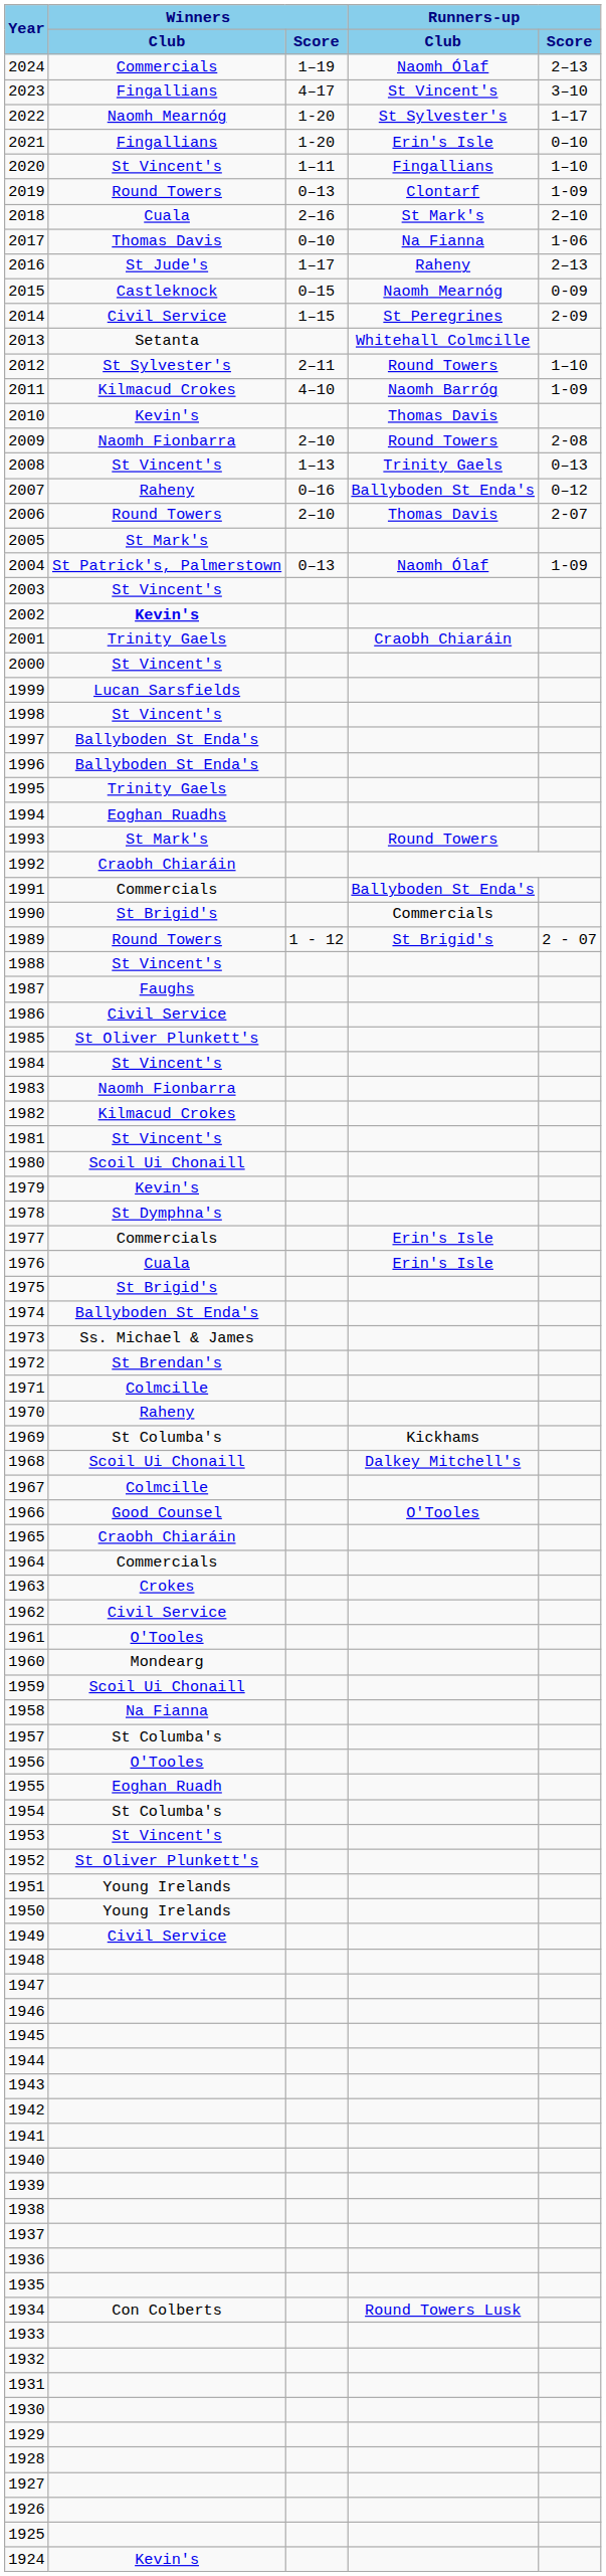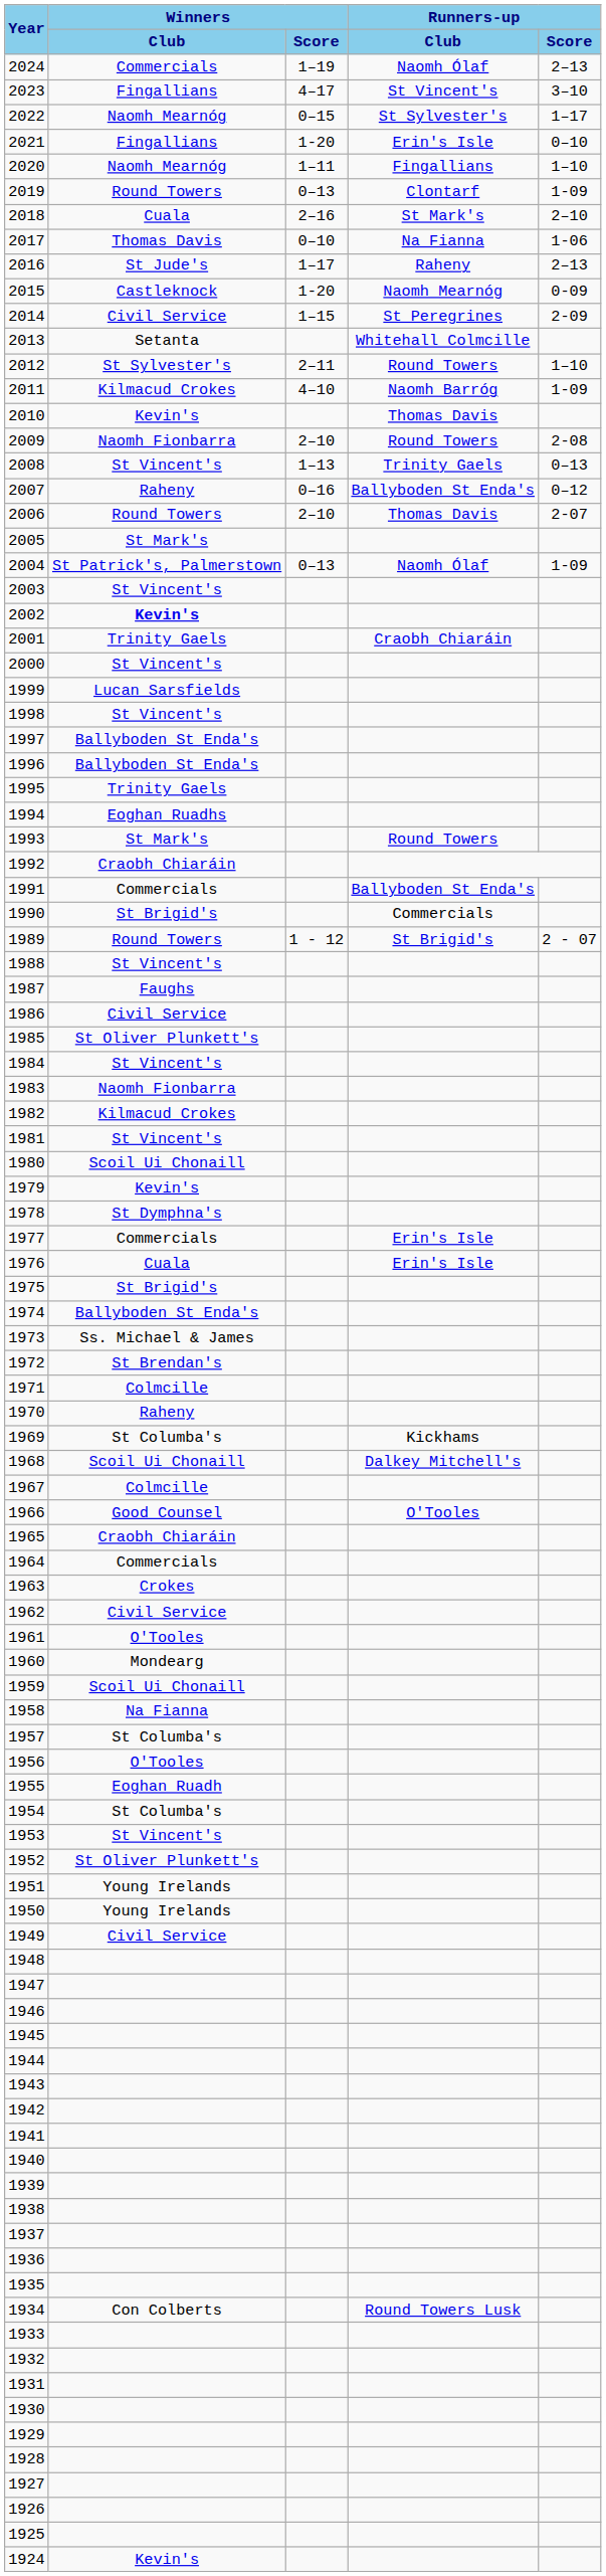 <table class="wikitable" style="text-align:center;">
 <tr>
 <th rowspan="2" style="background:skyblue;color:navy">Year</th>
 <th colspan="2" style="background:skyblue;color:navy">Winners</th>
 <th colspan="2" style="background:skyblue;color:navy">Runners-up</th>
 </tr>
 <tr>
 <th style="background:skyblue;color:navy">Club</th>
 <th style="background:skyblue;color:navy">Score</th>
 <th style="background:skyblue;color:navy">Club</th>
 <th style="background:skyblue;color:navy">Score</th>
 </tr>
 <tr>
 <td>2024</td>
 <td><a href='#'>Commercials</a></td>
 <td>1–19</td>
 <td><a href='#'>Naomh Ólaf</a></td>
 <td>2–13</td>
 </tr>
 <tr>
 <td>2023</td>
 <td><a href='#'>Fingallians</a></td>
 <td>4–17</td>
 <td><a href='#'>St Vincent's</a></td>
 <td>3–10</td>
 </tr>
 <tr>
 <td>2022</td>
 <td><a href='#'>Naomh Mearnóg</a></td>
-<td>1-20</td>
+<td>0–15</td>
 <td><a href='#'>St Sylvester's</a></td>
 <td>1–17</td>
 </tr>
 <tr>
 <td>2021</td>
 <td><a href='#'>Fingallians</a></td>
 <td>1-20</td>
 <td><a href='#'>Erin's Isle</a></td>
 <td>0–10</td>
 </tr>
 <tr>
 <td>2020</td>
-<td><a href='#'>St Vincent's</a></td>
+<td><a href='#'>Naomh Mearnóg</a></td>
 <td>1–11</td>
 <td><a href='#'>Fingallians</a></td>
 <td>1–10</td>
 </tr>
 <tr>
 <td>2019</td>
 <td><a href='#'>Round Towers</a></td>
 <td>0–13</td>
 <td><a href='#'>Clontarf</a></td>
 <td>1-09</td>
 </tr>
 <tr>
 <td>2018</td>
 <td><a href='#'>Cuala</a></td>
 <td>2–16</td>
 <td><a href='#'>St Mark's</a></td>
 <td>2–10</td>
 </tr>
 <tr>
 <td>2017</td>
 <td><a href='#'>Thomas Davis</a></td>
 <td>0–10</td>
 <td><a href='#'>Na Fianna</a></td>
 <td>1-06</td>
 </tr>
 <tr>
 <td>2016</td>
 <td><a href='#'>St Jude's</a></td>
 <td>1–17</td>
 <td><a href='#'>Raheny</a></td>
 <td>2–13</td>
 </tr>
 <tr>
 <td>2015</td>
 <td><a href='#'>Castleknock</a></td>
-<td>0–15</td>
+<td>1-20</td>
 <td><a href='#'>Naomh Mearnóg</a></td>
 <td>0-09</td>
 </tr>
 <tr>
 <td>2014</td>
 <td><a href='#'>Civil Service</a></td>
 <td>1–15</td>
 <td><a href='#'>St Peregrines</a></td>
 <td>2-09</td>
 </tr>
 <tr>
 <td>2013</td>
 <td>Setanta</td>
 <td></td>
 <td><a href='#'>Whitehall Colmcille</a></td>
 <td></td>
 </tr>
 <tr>
 <td>2012</td>
 <td><a href='#'>St Sylvester's</a></td>
 <td>2–11</td>
 <td><a href='#'>Round Towers</a></td>
 <td>1–10</td>
 </tr>
 <tr>
 <td>2011</td>
 <td><a href='#'>Kilmacud Crokes</a></td>
 <td>4–10</td>
 <td><a href='#'>Naomh Barróg</a></td>
 <td>1-09</td>
 </tr>
 <tr>
 <td>2010</td>
 <td><a href='#'>Kevin's</a></td>
 <td></td>
 <td><a href='#'>Thomas Davis</a></td>
 <td></td>
 </tr>
 <tr>
 <td>2009</td>
 <td><a href='#'>Naomh Fionbarra</a></td>
 <td>2–10</td>
 <td><a href='#'>Round Towers</a></td>
 <td>2-08</td>
 </tr>
 <tr>
 <td>2008</td>
 <td><a href='#'>St Vincent's</a></td>
 <td>1–13</td>
 <td><a href='#'>Trinity Gaels</a></td>
 <td>0–13</td>
 </tr>
 <tr>
 <td>2007</td>
 <td><a href='#'>Raheny</a></td>
 <td>0–16</td>
 <td><a href='#'>Ballyboden St Enda's</a></td>
 <td>0–12</td>
 </tr>
 <tr>
 <td>2006</td>
 <td><a href='#'>Round Towers</a></td>
 <td>2–10</td>
 <td><a href='#'>Thomas Davis</a></td>
 <td>2-07</td>
 </tr>
 <tr>
 <td>2005</td>
 <td><a href='#'>St Mark's</a></td>
 <td></td>
 <td></td>
 <td></td>
 </tr>
 <tr>
 <td>2004</td>
 <td><a href='#'>St Patrick's, Palmerstown</a></td>
 <td>0–13</td>
 <td><a href='#'>Naomh Ólaf</a></td>
 <td>1-09</td>
 </tr>
 <tr>
 <td>2003</td>
 <td><a href='#'>St Vincent's</a></td>
 <td></td>
 <td></td>
 <td></td>
 </tr>
 <tr>
 <td>2002</td>
 <td><strong><a href='#'>Kevin's</a></strong></td>
 <td></td>
 <td></td>
 <td></td>
 </tr>
 <tr>
 <td>2001</td>
 <td><a href='#'>Trinity Gaels</a></td>
 <td></td>
 <td><a href='#'>Craobh Chiaráin</a></td>
 <td></td>
 </tr>
 <tr>
 <td>2000</td>
 <td><a href='#'>St Vincent's</a></td>
 <td></td>
 <td></td>
 <td></td>
 </tr>
 <tr>
 <td>1999</td>
 <td><a href='#'>Lucan Sarsfields</a></td>
 <td></td>
 <td></td>
 <td></td>
 </tr>
 <tr>
 <td>1998</td>
 <td><a href='#'>St Vincent's</a></td>
 <td></td>
 <td></td>
 <td></td>
 </tr>
 <tr>
 <td>1997</td>
 <td><a href='#'>Ballyboden St Enda's</a></td>
 <td></td>
 <td></td>
 <td></td>
 </tr>
 <tr>
 <td>1996</td>
 <td><a href='#'>Ballyboden St Enda's</a></td>
 <td></td>
 <td></td>
 <td></td>
 </tr>
 <tr>
 <td>1995</td>
 <td><a href='#'>Trinity Gaels</a></td>
 <td></td>
 <td></td>
 <td></td>
 </tr>
 <tr>
 <td>1994</td>
 <td><a href='#'>Eoghan Ruadhs</a></td>
 <td></td>
 <td></td>
 <td></td>
 </tr>
 <tr>
 <td>1993</td>
 <td><a href='#'>St Mark's</a></td>
 <td></td>
 <td><a href='#'>Round Towers</a></td>
 <td></td>
 </tr>
 <tr>
 <td>1992</td>
 <td><a href='#'>Craobh Chiaráin</a></td>
 <td></td>
 </tr>
 <tr>
 <td>1991</td>
 <td>Commercials</td>
 <td></td>
 <td><a href='#'>Ballyboden St Enda's</a></td>
 <td></td>
 </tr>
 <tr>
 <td>1990</td>
 <td><a href='#'>St Brigid's</a></td>
 <td></td>
 <td>Commercials</td>
 <td></td>
 </tr>
 <tr>
 <td>1989</td>
 <td><a href='#'>Round Towers</a></td>
 <td>1 - 12</td>
 <td><a href='#'>St Brigid's</a></td>
 <td>2 - 07</td>
 </tr>
 <tr>
 <td>1988</td>
 <td><a href='#'>St Vincent's</a></td>
 <td></td>
 <td></td>
 <td></td>
 </tr>
 <tr>
 <td>1987</td>
 <td><a href='#'>Faughs</a></td>
 <td></td>
 <td></td>
 <td></td>
 </tr>
 <tr>
 <td>1986</td>
 <td><a href='#'>Civil Service</a></td>
 <td></td>
 <td></td>
 <td></td>
 </tr>
 <tr>
 <td>1985</td>
 <td><a href='#'>St Oliver Plunkett's</a></td>
 <td></td>
 <td></td>
 <td></td>
 </tr>
 <tr>
 <td>1984</td>
 <td><a href='#'>St Vincent's</a></td>
 <td></td>
 <td></td>
 <td></td>
 </tr>
 <tr>
 <td>1983</td>
 <td><a href='#'>Naomh Fionbarra</a></td>
 <td></td>
 <td></td>
 <td></td>
 </tr>
 <tr>
 <td>1982</td>
 <td><a href='#'>Kilmacud Crokes</a></td>
 <td></td>
 <td></td>
 <td></td>
 </tr>
 <tr>
 <td>1981</td>
 <td><a href='#'>St Vincent's</a></td>
 <td></td>
 <td></td>
 <td></td>
 </tr>
 <tr>
 <td>1980</td>
 <td><a href='#'>Scoil Ui Chonaill</a></td>
 <td></td>
 <td></td>
 <td></td>
 </tr>
 <tr>
 <td>1979</td>
 <td><a href='#'>Kevin's</a></td>
 <td></td>
 <td></td>
 <td></td>
 </tr>
 <tr>
 <td>1978</td>
 <td><a href='#'>St Dymphna's</a></td>
 <td></td>
 <td></td>
 <td></td>
 </tr>
 <tr>
 <td>1977</td>
 <td>Commercials</td>
 <td></td>
 <td><a href='#'>Erin's Isle</a></td>
 <td></td>
 </tr>
 <tr>
 <td>1976</td>
 <td><a href='#'>Cuala</a></td>
 <td></td>
 <td><a href='#'>Erin's Isle</a></td>
 <td></td>
 </tr>
 <tr>
 <td>1975</td>
 <td><a href='#'>St Brigid's</a></td>
 <td></td>
 <td></td>
 <td></td>
 </tr>
 <tr>
 <td>1974</td>
 <td><a href='#'>Ballyboden St Enda's</a></td>
 <td></td>
 <td></td>
 <td></td>
 </tr>
 <tr>
 <td>1973</td>
 <td>Ss. Michael & James</td>
 <td></td>
 <td></td>
 <td></td>
 </tr>
 <tr>
 <td>1972</td>
 <td><a href='#'>St Brendan's</a></td>
 <td></td>
 <td></td>
 <td></td>
 </tr>
 <tr>
 <td>1971</td>
 <td><a href='#'>Colmcille</a></td>
 <td></td>
 <td></td>
 <td></td>
 </tr>
 <tr>
 <td>1970</td>
 <td><a href='#'>Raheny</a></td>
 <td></td>
 <td></td>
 <td></td>
 </tr>
 <tr>
 <td>1969</td>
 <td>St Columba's</td>
 <td></td>
 <td>Kickhams</td>
 <td></td>
 </tr>
 <tr>
 <td>1968</td>
 <td><a href='#'>Scoil Ui Chonaill</a></td>
 <td></td>
 <td><a href='#'>Dalkey Mitchell's</a></td>
 <td></td>
 </tr>
 <tr>
 <td>1967</td>
 <td><a href='#'>Colmcille</a></td>
 <td></td>
 <td></td>
 <td></td>
 </tr>
 <tr>
 <td>1966</td>
 <td><a href='#'>Good Counsel</a></td>
 <td></td>
 <td><a href='#'>O'Tooles</a></td>
 <td></td>
 </tr>
 <tr>
 <td>1965</td>
 <td><a href='#'>Craobh Chiaráin</a></td>
 <td></td>
 <td></td>
 <td></td>
 </tr>
 <tr>
 <td>1964</td>
 <td>Commercials</td>
 <td></td>
 <td></td>
 <td></td>
 </tr>
 <tr>
 <td>1963</td>
 <td><a href='#'>Crokes</a></td>
 <td></td>
 <td></td>
 <td></td>
 </tr>
 <tr>
 <td>1962</td>
 <td><a href='#'>Civil Service</a></td>
 <td></td>
 <td></td>
 <td></td>
 </tr>
 <tr>
 <td>1961</td>
 <td><a href='#'>O'Tooles</a></td>
 <td></td>
 <td></td>
 <td></td>
 </tr>
 <tr>
 <td>1960</td>
 <td>Mondearg</td>
 <td></td>
 <td></td>
 <td></td>
 </tr>
 <tr>
 <td>1959</td>
 <td><a href='#'>Scoil Ui Chonaill</a></td>
 <td></td>
 <td></td>
 <td></td>
 </tr>
 <tr>
 <td>1958</td>
 <td><a href='#'>Na Fianna</a></td>
 <td></td>
 <td></td>
 <td></td>
 </tr>
 <tr>
 <td>1957</td>
 <td>St Columba's</td>
 <td></td>
 <td></td>
 <td></td>
 </tr>
 <tr>
 <td>1956</td>
 <td><a href='#'>O'Tooles</a></td>
 <td></td>
 <td></td>
 <td></td>
 </tr>
 <tr>
 <td>1955</td>
 <td><a href='#'>Eoghan Ruadh</a></td>
 <td></td>
 <td></td>
 <td></td>
 </tr>
 <tr>
 <td>1954</td>
 <td>St Columba's</td>
 <td></td>
 <td></td>
 <td></td>
 </tr>
 <tr>
 <td>1953</td>
 <td><a href='#'>St Vincent's</a></td>
 <td></td>
 <td></td>
 <td></td>
 </tr>
 <tr>
 <td>1952</td>
 <td><a href='#'>St Oliver Plunkett's</a></td>
 <td></td>
 <td></td>
 <td></td>
 </tr>
 <tr>
 <td>1951</td>
 <td>Young Irelands</td>
 <td></td>
 <td></td>
 <td></td>
 </tr>
 <tr>
 <td>1950</td>
 <td>Young Irelands</td>
 <td></td>
 <td></td>
 <td></td>
 </tr>
 <tr>
 <td>1949</td>
 <td><a href='#'>Civil Service</a></td>
 <td></td>
 <td></td>
 <td></td>
 </tr>
 <tr>
 <td>1948</td>
 <td></td>
 <td></td>
 <td></td>
 <td></td>
 </tr>
 <tr>
 <td>1947</td>
 <td></td>
 <td></td>
 <td></td>
 <td></td>
 </tr>
 <tr>
 <td>1946</td>
 <td></td>
 <td></td>
 <td></td>
 <td></td>
 </tr>
 <tr>
 <td>1945</td>
 <td></td>
 <td></td>
 <td></td>
 <td></td>
 </tr>
 <tr>
 <td>1944</td>
 <td></td>
 <td></td>
 <td></td>
 <td></td>
 </tr>
 <tr>
 <td>1943</td>
 <td></td>
 <td></td>
 <td></td>
 <td></td>
 </tr>
 <tr>
 <td>1942</td>
 <td></td>
 <td></td>
 <td></td>
 <td></td>
 </tr>
 <tr>
 <td>1941</td>
 <td></td>
 <td></td>
 <td></td>
 <td></td>
 </tr>
 <tr>
 <td>1940</td>
 <td></td>
 <td></td>
 <td></td>
 <td></td>
 </tr>
 <tr>
 <td>1939</td>
 <td></td>
 <td></td>
 <td></td>
 <td></td>
 </tr>
 <tr>
 <td>1938</td>
 <td></td>
 <td></td>
 <td></td>
 <td></td>
 </tr>
 <tr>
 <td>1937</td>
 <td></td>
 <td></td>
 <td></td>
 <td></td>
 </tr>
 <tr>
 <td>1936</td>
 <td></td>
 <td></td>
 <td></td>
 <td></td>
 </tr>
 <tr>
 <td>1935</td>
 <td></td>
 <td></td>
 <td></td>
 <td></td>
 </tr>
 <tr>
 <td>1934</td>
 <td>Con Colberts</td>
 <td></td>
 <td><a href='#'>Round Towers Lusk</a></td>
 <td></td>
 </tr>
 <tr>
 <td>1933</td>
 <td></td>
 <td></td>
 <td></td>
 <td></td>
 </tr>
 <tr>
 <td>1932</td>
 <td></td>
 <td></td>
 <td></td>
 <td></td>
 </tr>
 <tr>
 <td>1931</td>
 <td></td>
 <td></td>
 <td></td>
 <td></td>
 </tr>
 <tr>
 <td>1930</td>
 <td></td>
 <td></td>
 <td></td>
 <td></td>
 </tr>
 <tr>
 <td>1929</td>
 <td></td>
 <td></td>
 <td></td>
 <td></td>
 </tr>
 <tr>
 <td>1928</td>
 <td></td>
 <td></td>
 <td></td>
 <td></td>
 </tr>
 <tr>
 <td>1927</td>
 <td></td>
 <td></td>
 <td></td>
 <td></td>
 </tr>
 <tr>
 <td>1926</td>
 <td></td>
 <td></td>
 <td></td>
 <td></td>
 </tr>
 <tr>
 <td>1925</td>
 <td></td>
 <td></td>
 <td></td>
 <td></td>
 </tr>
 <tr>
 <td>1924</td>
 <td><a href='#'>Kevin's</a></td>
 <td></td>
 <td></td>
 <td></td>
 </tr>
 </table>
